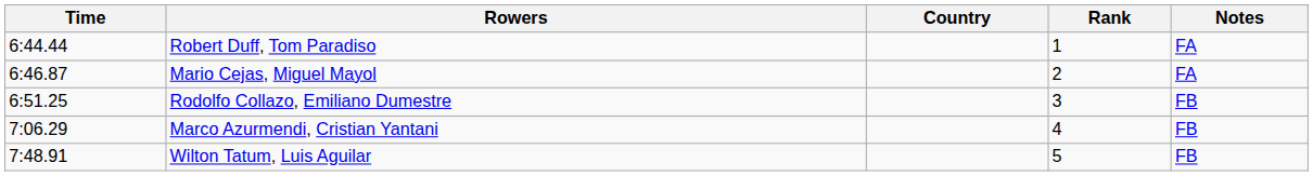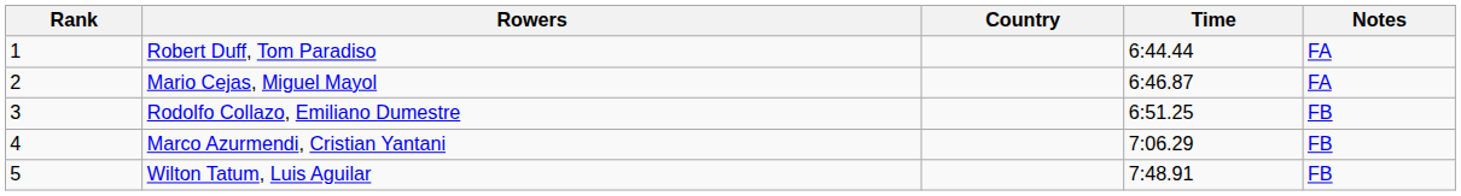 <table class="wikitable" width=60%>
 <tr>
-<th>Time</th>
+<th>Rank</th>
 <th>Rowers</th>
 <th>Country</th>
-<th>Rank</th>
+<th>Time</th>
 <th>Notes</th>
 </tr>
 <tr>
-<td>6:44.44</td>
+<td>1</td>
 <td><a href='#'>Robert Duff</a>, <a href='#'>Tom Paradiso</a></td>
 <td></td>
-<td>1</td>
+<td>6:44.44</td>
 <td><a href='#'>FA</a></td>
 </tr>
 <tr>
-<td>6:46.87</td>
+<td>2</td>
 <td><a href='#'>Mario Cejas</a>, <a href='#'>Miguel Mayol</a></td>
 <td></td>
-<td>2</td>
+<td>6:46.87</td>
 <td><a href='#'>FA</a></td>
 </tr>
 <tr>
-<td>6:51.25</td>
+<td>3</td>
 <td><a href='#'>Rodolfo Collazo</a>, <a href='#'>Emiliano Dumestre</a></td>
 <td></td>
-<td>3</td>
+<td>6:51.25</td>
 <td><a href='#'>FB</a></td>
 </tr>
 <tr>
-<td>7:06.29</td>
+<td>4</td>
 <td><a href='#'>Marco Azurmendi</a>, <a href='#'>Cristian Yantani</a></td>
 <td></td>
-<td>4</td>
+<td>7:06.29</td>
 <td><a href='#'>FB</a></td>
 </tr>
 <tr>
-<td>7:48.91</td>
+<td>5</td>
 <td><a href='#'>Wilton Tatum</a>, <a href='#'>Luis Aguilar</a></td>
 <td></td>
-<td>5</td>
+<td>7:48.91</td>
 <td><a href='#'>FB</a></td>
 </tr>
 </table>
